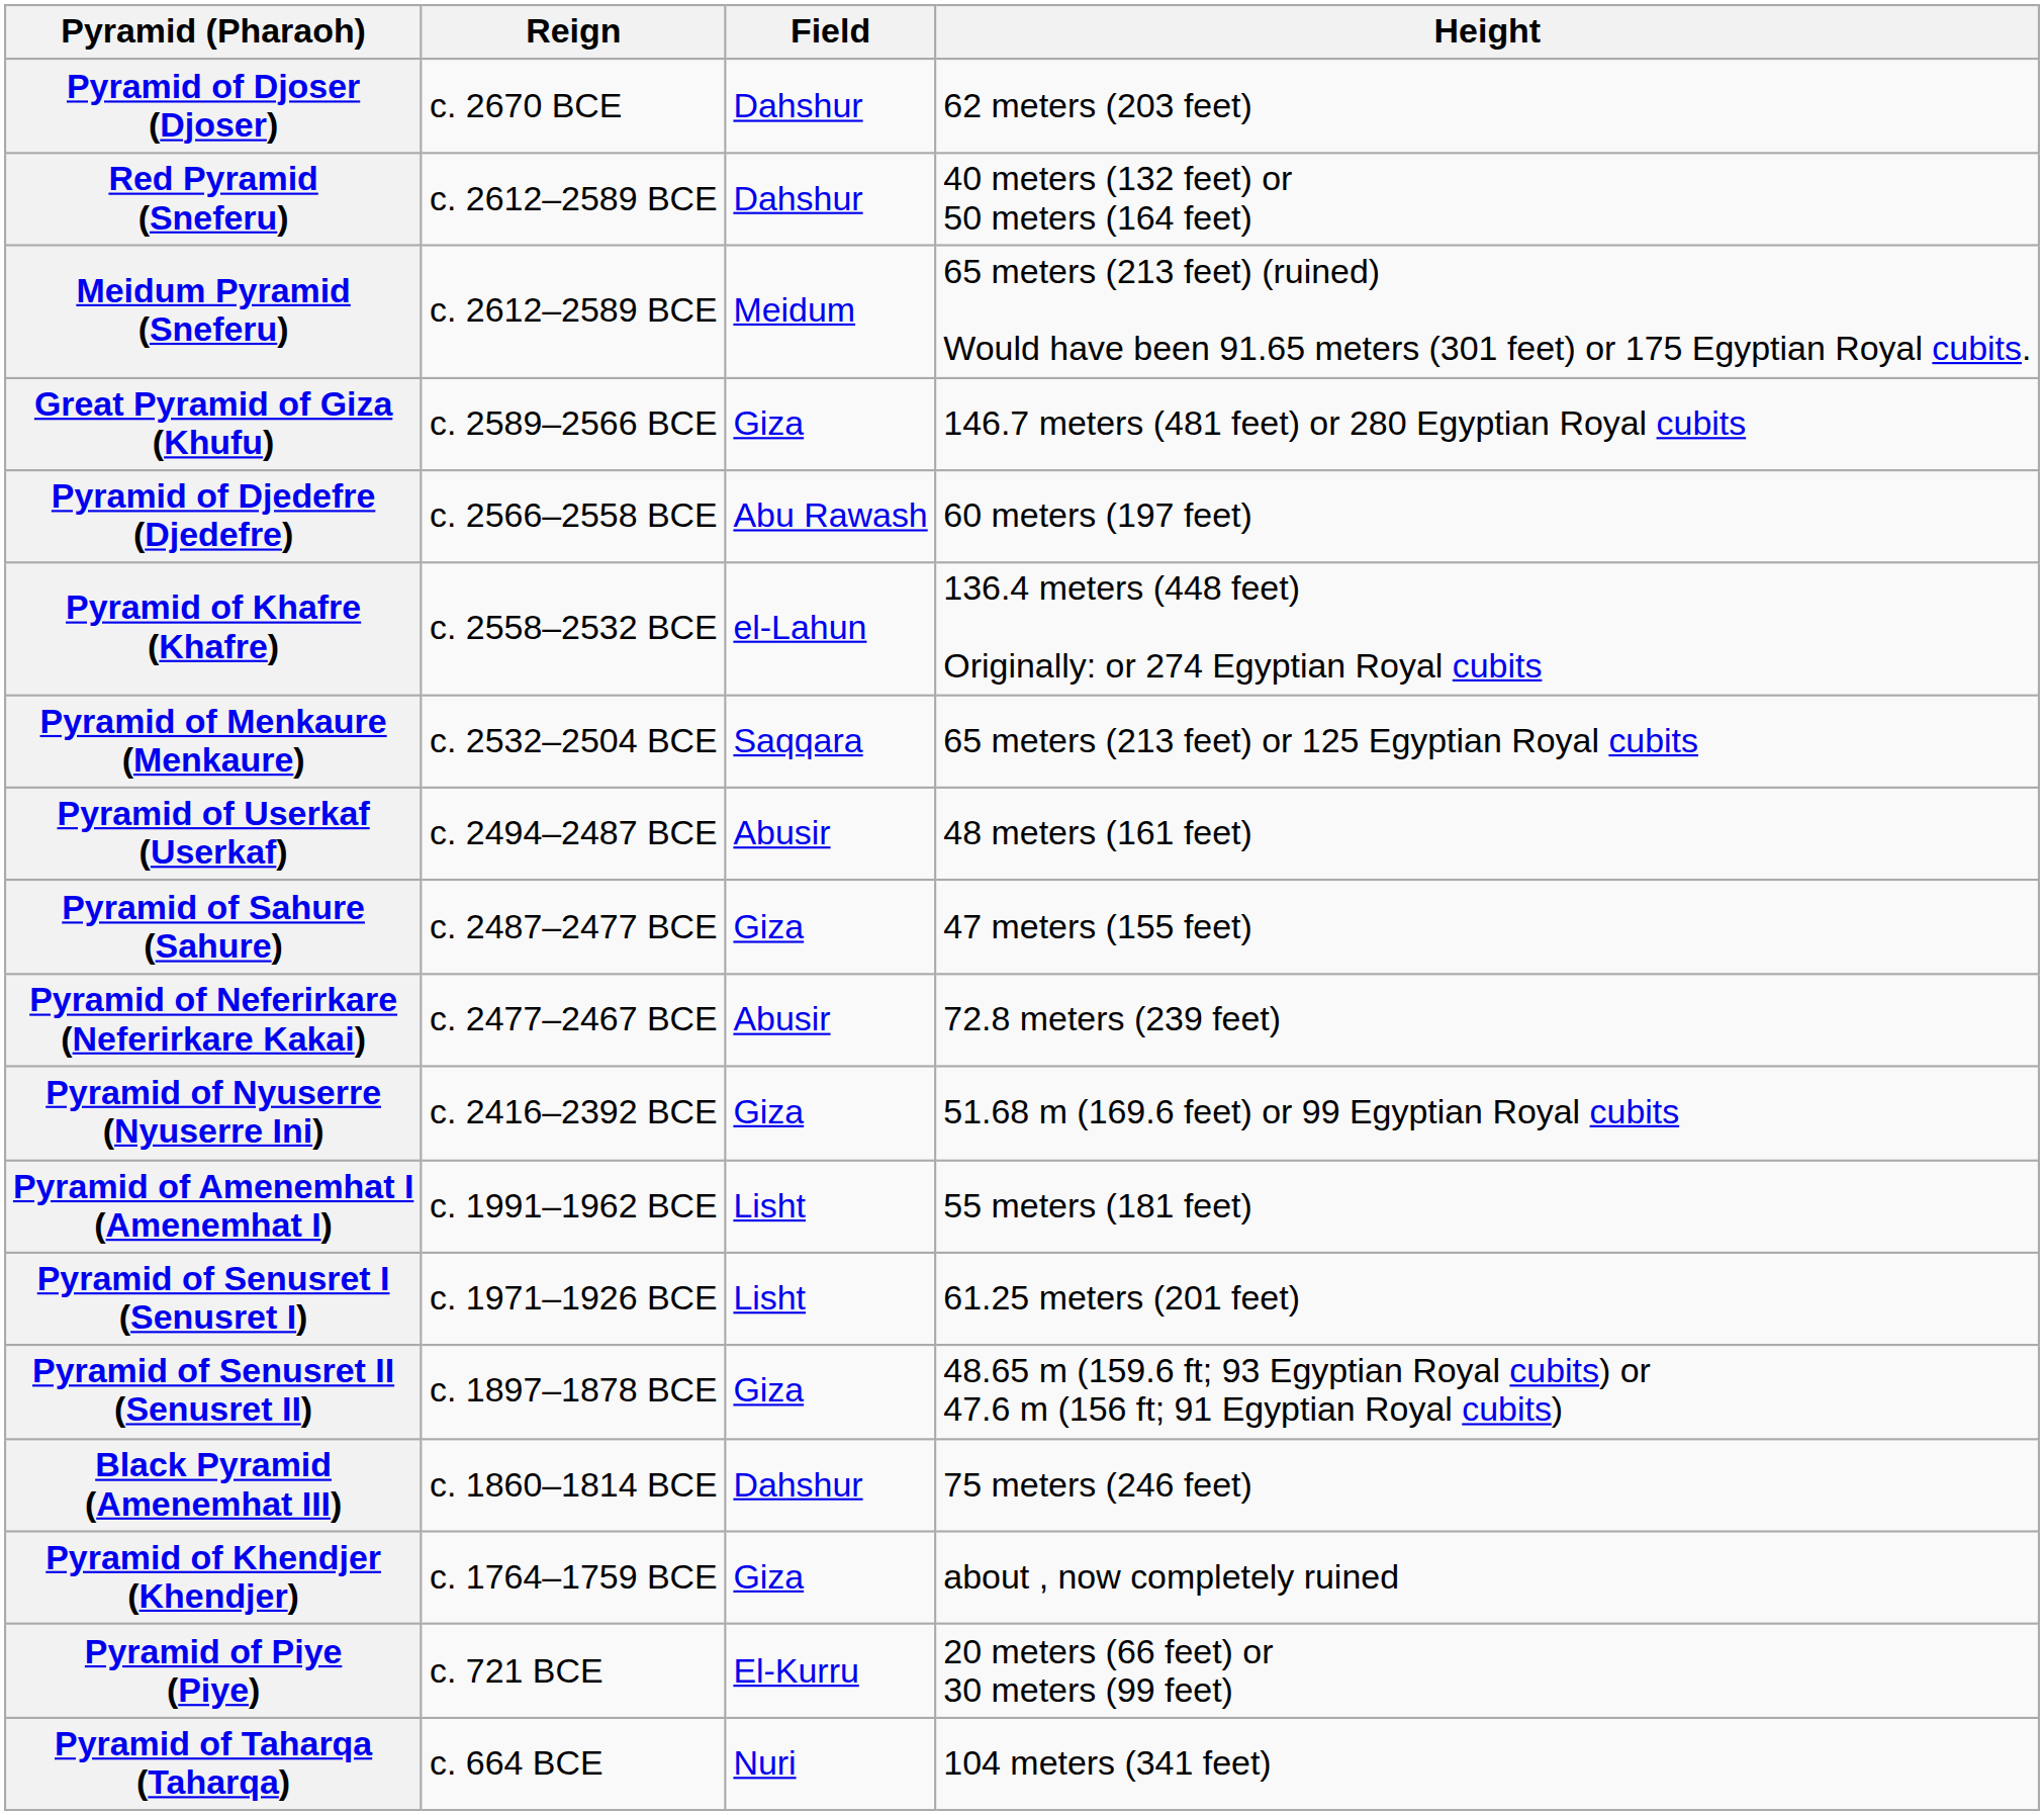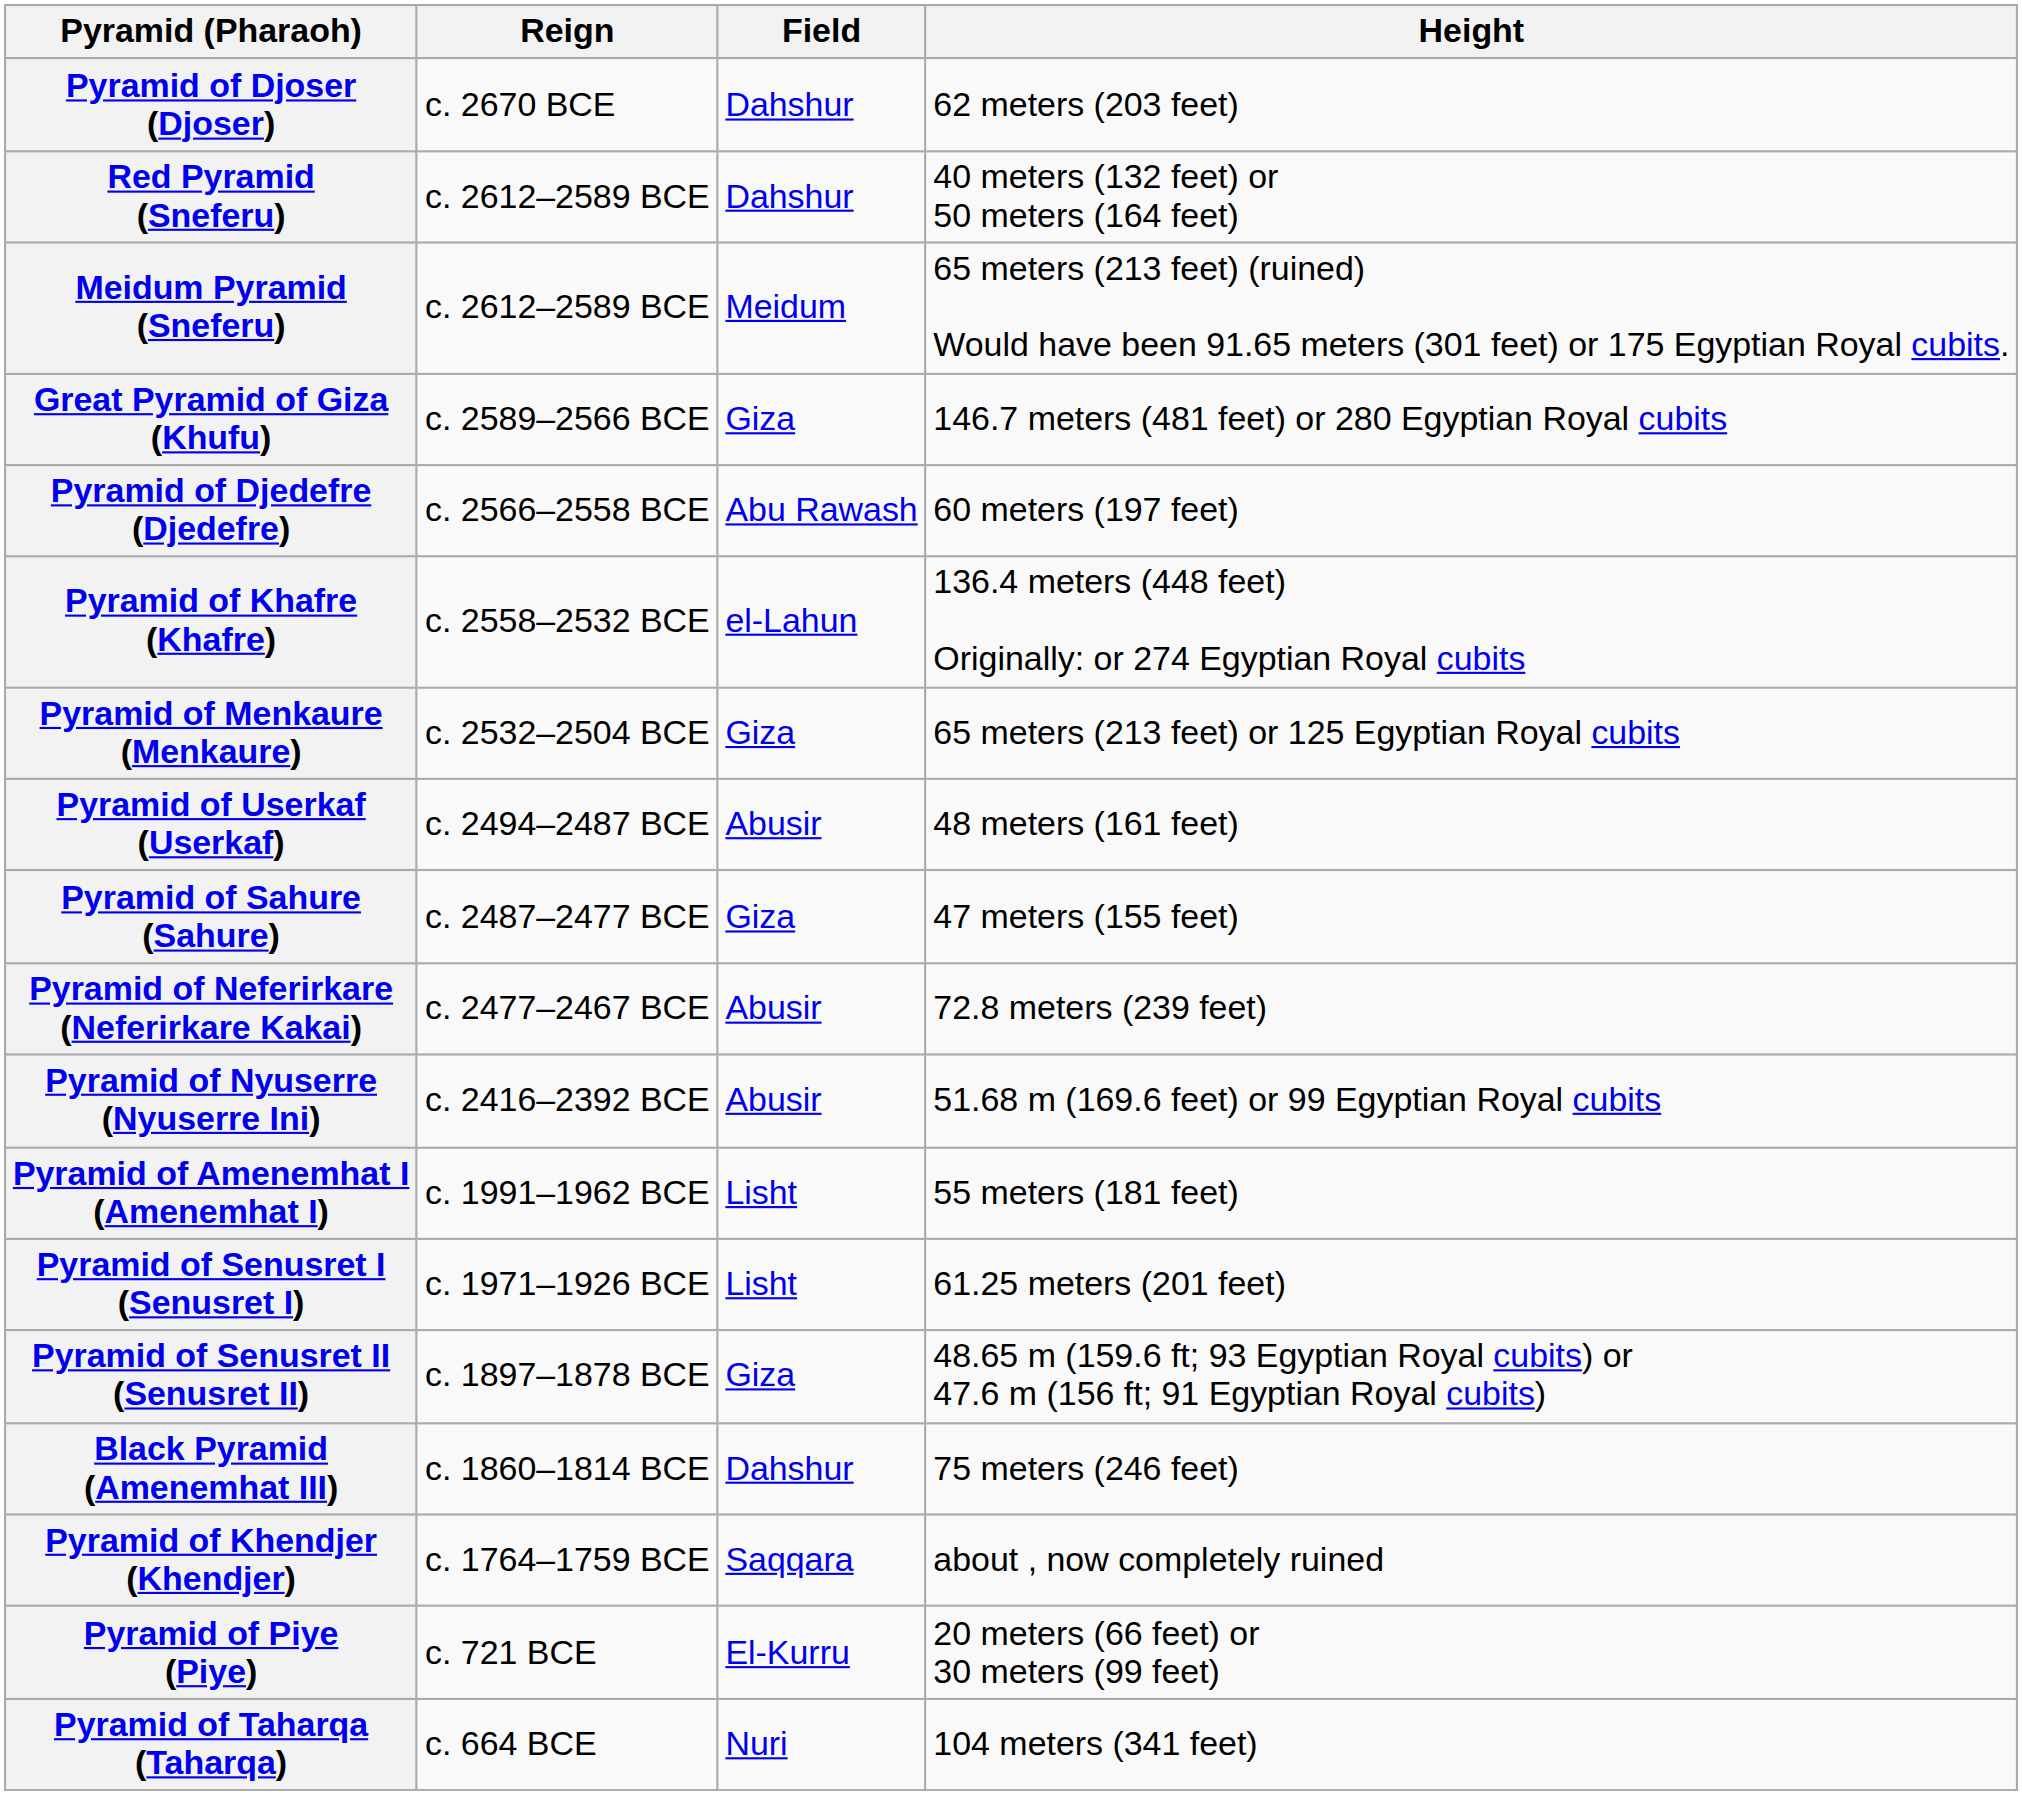 <table class="wikitable">
 <tr>
 <th>Pyramid (Pharaoh)</th>
 <th>Reign</th>
 <th>Field</th>
 <th>Height</th>
 </tr>
 <tr>
 <th><a href='#'>Pyramid of Djoser</a><br>(<a href='#'>Djoser</a>)</th>
 <td>c. 2670 BCE</td>
 <td><a href='#'>Dahshur</a></td>
 <td>62 meters (203 feet)</td>
 </tr>
 <tr>
 <th><a href='#'>Red Pyramid</a><br>(<a href='#'>Sneferu</a>)</th>
 <td>c. 2612–2589 BCE</td>
 <td><a href='#'>Dahshur</a></td>
 <td>40 meters (132 feet) or<br>50 meters (164 feet)</td>
 </tr>
 <tr>
 <th><a href='#'>Meidum Pyramid</a><br>(<a href='#'>Sneferu</a>)</th>
 <td>c. 2612–2589 BCE</td>
 <td><a href='#'>Meidum</a></td>
 <td>65 meters (213 feet) (ruined)<br><br>Would have been 91.65 meters (301 feet) or 175 Egyptian Royal <a href='#'>cubits</a>.</td>
 </tr>
 <tr>
 <th><a href='#'>Great Pyramid of Giza</a><br>(<a href='#'>Khufu</a>)</th>
 <td>c. 2589–2566 BCE</td>
 <td><a href='#'>Giza</a></td>
 <td>146.7 meters (481 feet) or 280 Egyptian Royal <a href='#'>cubits</a></td>
 </tr>
 <tr>
 <th><a href='#'>Pyramid of Djedefre</a><br>(<a href='#'>Djedefre</a>)</th>
 <td>c. 2566–2558 BCE</td>
 <td><a href='#'>Abu Rawash</a></td>
 <td>60 meters (197 feet)</td>
 </tr>
 <tr>
 <th><a href='#'>Pyramid of Khafre</a><br>(<a href='#'>Khafre</a>)</th>
 <td>c. 2558–2532 BCE</td>
 <td><a href='#'>el-Lahun</a></td>
 <td>136.4 meters (448 feet)<br><br>Originally:  or 274 Egyptian Royal <a href='#'>cubits</a></td>
 </tr>
 <tr>
 <th><a href='#'>Pyramid of Menkaure</a><br>(<a href='#'>Menkaure</a>)</th>
 <td>c. 2532–2504 BCE</td>
-<td><a href='#'>Saqqara</a></td>
+<td><a href='#'>Giza</a></td>
 <td>65 meters (213 feet) or 125 Egyptian Royal <a href='#'>cubits</a></td>
 </tr>
 <tr>
 <th><a href='#'>Pyramid of Userkaf</a><br>(<a href='#'>Userkaf</a>)</th>
 <td>c. 2494–2487 BCE</td>
 <td><a href='#'>Abusir</a></td>
 <td>48 meters (161 feet)</td>
 </tr>
 <tr>
 <th><a href='#'>Pyramid of Sahure</a><br>(<a href='#'>Sahure</a>)</th>
 <td>c. 2487–2477 BCE</td>
 <td><a href='#'>Giza</a></td>
 <td>47 meters (155 feet)</td>
 </tr>
 <tr>
 <th><a href='#'>Pyramid of Neferirkare</a><br>(<a href='#'>Neferirkare Kakai</a>)</th>
 <td>c. 2477–2467 BCE</td>
 <td><a href='#'>Abusir</a></td>
 <td>72.8 meters (239 feet)</td>
 </tr>
 <tr>
 <th><a href='#'>Pyramid of Nyuserre</a><br>(<a href='#'>Nyuserre Ini</a>)</th>
 <td>c. 2416–2392 BCE</td>
-<td><a href='#'>Giza</a></td>
+<td><a href='#'>Abusir</a></td>
 <td>51.68 m (169.6 feet) or 99 Egyptian Royal <a href='#'>cubits</a></td>
 </tr>
 <tr>
 <th><a href='#'>Pyramid of Amenemhat I</a><br>(<a href='#'>Amenemhat I</a>)</th>
 <td>c. 1991–1962 BCE</td>
 <td><a href='#'>Lisht</a></td>
 <td>55 meters (181 feet)</td>
 </tr>
 <tr>
 <th><a href='#'>Pyramid of Senusret I</a><br>(<a href='#'>Senusret I</a>)</th>
 <td>c. 1971–1926 BCE</td>
 <td><a href='#'>Lisht</a></td>
 <td>61.25 meters (201 feet)</td>
 </tr>
 <tr>
 <th><a href='#'>Pyramid of Senusret II</a><br>(<a href='#'>Senusret II</a>)</th>
 <td>c. 1897–1878 BCE</td>
 <td><a href='#'>Giza</a></td>
 <td>48.65 m (159.6 ft; 93 Egyptian Royal <a href='#'>cubits</a>) or<br>47.6 m (156 ft; 91 Egyptian Royal <a href='#'>cubits</a>)</td>
 </tr>
 <tr>
 <th><a href='#'>Black Pyramid</a><br>(<a href='#'>Amenemhat III</a>)</th>
 <td>c. 1860–1814 BCE</td>
 <td><a href='#'>Dahshur</a></td>
 <td>75 meters (246 feet)</td>
 </tr>
 <tr>
 <th><a href='#'>Pyramid of Khendjer</a><br>(<a href='#'>Khendjer</a>)</th>
 <td>c. 1764–1759 BCE</td>
-<td><a href='#'>Giza</a></td>
+<td><a href='#'>Saqqara</a></td>
 <td>about , now completely ruined</td>
 </tr>
 <tr>
 <th><a href='#'>Pyramid of Piye</a><br>(<a href='#'>Piye</a>)</th>
 <td>c. 721 BCE</td>
 <td><a href='#'>El-Kurru</a></td>
 <td>20 meters (66 feet) or<br>30 meters (99 feet)</td>
 </tr>
 <tr>
 <th><a href='#'>Pyramid of Taharqa</a><br>(<a href='#'>Taharqa</a>)</th>
 <td>c. 664 BCE</td>
 <td><a href='#'>Nuri</a></td>
 <td>104 meters (341 feet)</td>
 </tr>
 </table>
